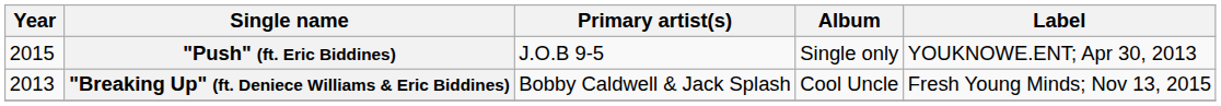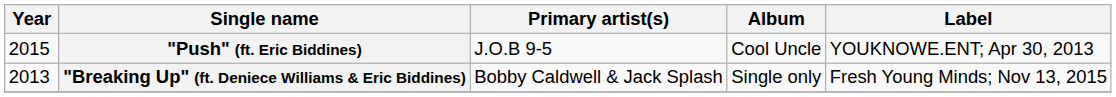 <table class="wikitable plainrowheaders" style="text-align:left;">
 <tr>
 <th scope="col" rowspan="1" style="width:2.5em;">Year</th>
 <th scope="col" rowspan="1">Single name</th>
 <th scope="col" rowspan="1">Primary artist(s)</th>
 <th scope="col" rowspan="1">Album</th>
 <th scope="col" rowspan="1">Label</th>
 </tr>
 <tr>
 <td rowspan="1">2015</td>
 <th scope="row">"Push" <small>(ft. Eric Biddines)</small></th>
 <td>J.O.B 9-5</td>
-<td>Single only</td>
+<td>Cool Uncle</td>
 <td>YOUKNOWE.ENT; Apr 30, 2013</td>
 </tr>
 <tr>
 <td rowspan="1">2013</td>
 <th scope="row">"Breaking Up" <small>(ft. Deniece Williams & Eric Biddines)</small></th>
 <td>Bobby Caldwell & Jack Splash</td>
-<td>Cool Uncle</td>
+<td>Single only</td>
 <td>Fresh Young Minds; Nov 13, 2015</td>
 </tr>
 <tr>
 </tr>
 </table>
